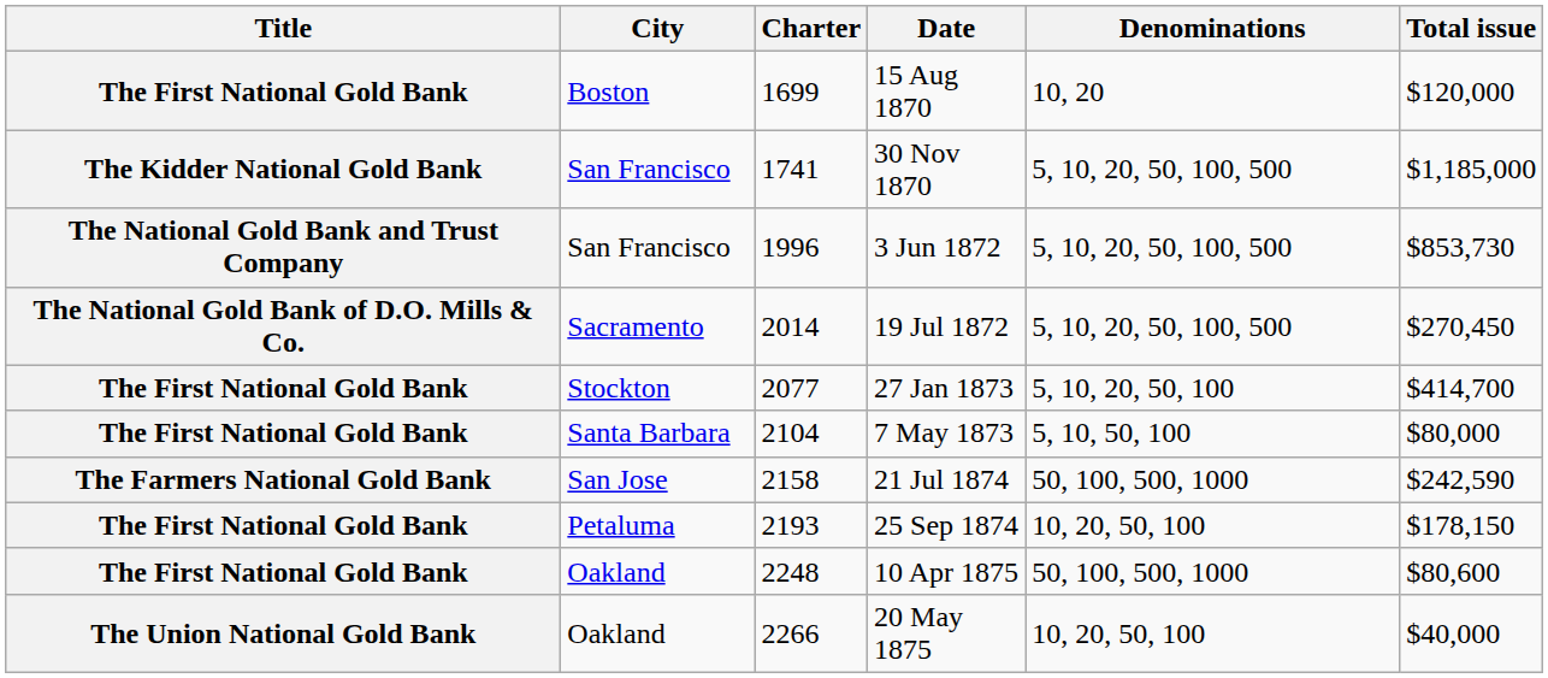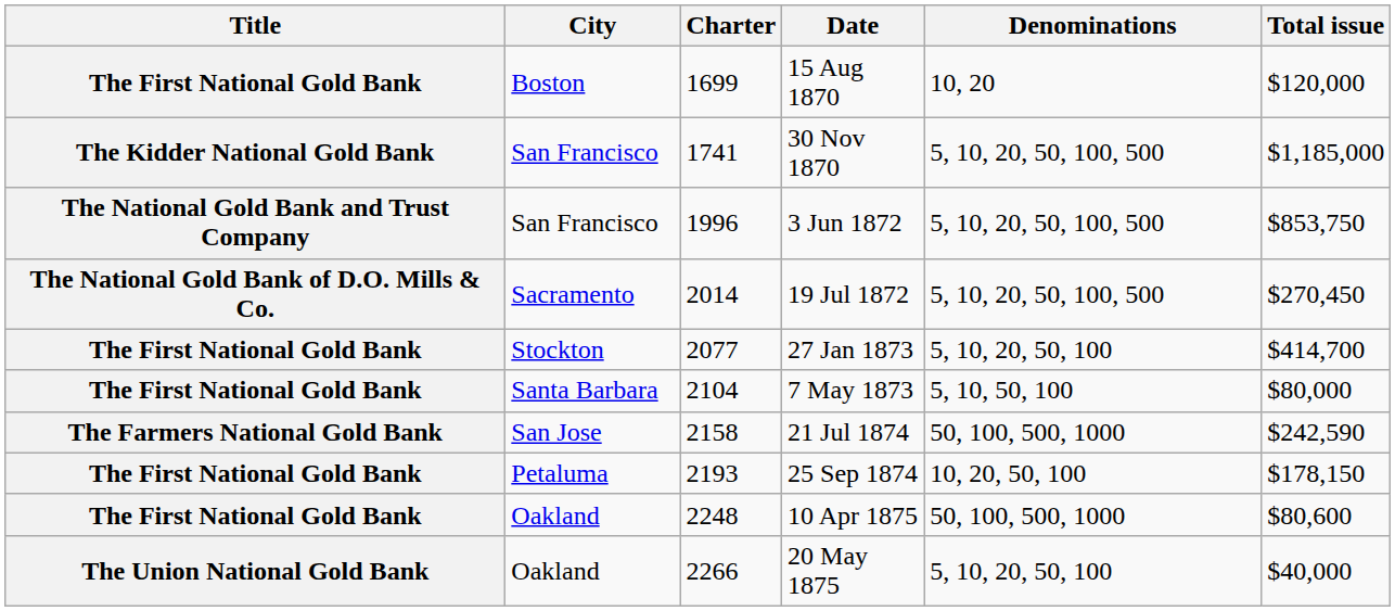 <table class="wikitable sortable">
 <tr>
 <th scope="col" style="width:300px;">Title</th>
 <th scope="col" style="width:100px;">City<br></th>
 <th scope="col" style="width:40px; ">Charter</th>
 <th scope="col" style="width:80px; ">Date</th>
 <th scope="col" style="width:200px; " class="unsortable">Denominations</th>
 <th scope="col" style="width:40px; ">Total issue</th>
 </tr>
 <tr>
 <th scope="row">The First National Gold Bank</th>
 <td><a href='#'>Boston</a><br></td>
 <td>1699</td>
 <td>15 Aug 1870</td>
 <td>10, 20</td>
 <td>$120,000</td>
 </tr>
 <tr>
 <th scope="row">The Kidder National Gold Bank</th>
 <td><a href='#'>San Francisco</a><br></td>
 <td>1741</td>
 <td>30 Nov 1870</td>
 <td>5, 10, 20, 50, 100, 500</td>
 <td>$1,185,000</td>
 </tr>
 <tr>
 <th scope="row">The National Gold Bank and Trust Company</th>
 <td>San Francisco<br></td>
 <td>1996</td>
 <td>3 Jun 1872</td>
 <td>5, 10, 20, 50, 100, 500</td>
-<td>$853,730</td>
+<td>$853,750</td>
 </tr>
 <tr>
 <th scope="row">The National Gold Bank of D.O. Mills & Co.</th>
 <td><a href='#'>Sacramento</a><br></td>
 <td>2014</td>
 <td>19 Jul 1872</td>
 <td>5, 10, 20, 50, 100, 500</td>
 <td>$270,450</td>
 </tr>
 <tr>
 <th scope="row">The First National Gold Bank</th>
 <td><a href='#'>Stockton</a><br></td>
 <td>2077</td>
 <td>27 Jan 1873</td>
 <td>5, 10, 20, 50, 100</td>
 <td>$414,700</td>
 </tr>
 <tr>
 <th scope="row">The First National Gold Bank</th>
 <td><a href='#'>Santa Barbara</a><br></td>
 <td>2104</td>
 <td>7 May 1873</td>
 <td>5, 10, 50, 100</td>
 <td>$80,000</td>
 </tr>
 <tr>
 <th scope="row">The Farmers National Gold Bank</th>
 <td><a href='#'>San Jose</a><br></td>
 <td>2158</td>
 <td>21 Jul 1874</td>
 <td>50, 100, 500, 1000</td>
 <td>$242,590</td>
 </tr>
 <tr>
 <th scope="row">The First National Gold Bank</th>
 <td><a href='#'>Petaluma</a><br></td>
 <td>2193</td>
 <td>25 Sep 1874</td>
 <td>10, 20, 50, 100</td>
 <td>$178,150</td>
 </tr>
 <tr>
 <th scope="row">The First National Gold Bank</th>
 <td><a href='#'>Oakland</a><br></td>
 <td>2248</td>
 <td>10 Apr 1875</td>
 <td>50, 100, 500, 1000</td>
 <td>$80,600</td>
 </tr>
 <tr>
 <th scope="row">The Union National Gold Bank</th>
 <td>Oakland<br></td>
 <td>2266</td>
 <td>20 May 1875</td>
-<td>10, 20, 50, 100</td>
+<td>5, 10, 20, 50, 100</td>
 <td>$40,000</td>
 </tr>
 </table>
